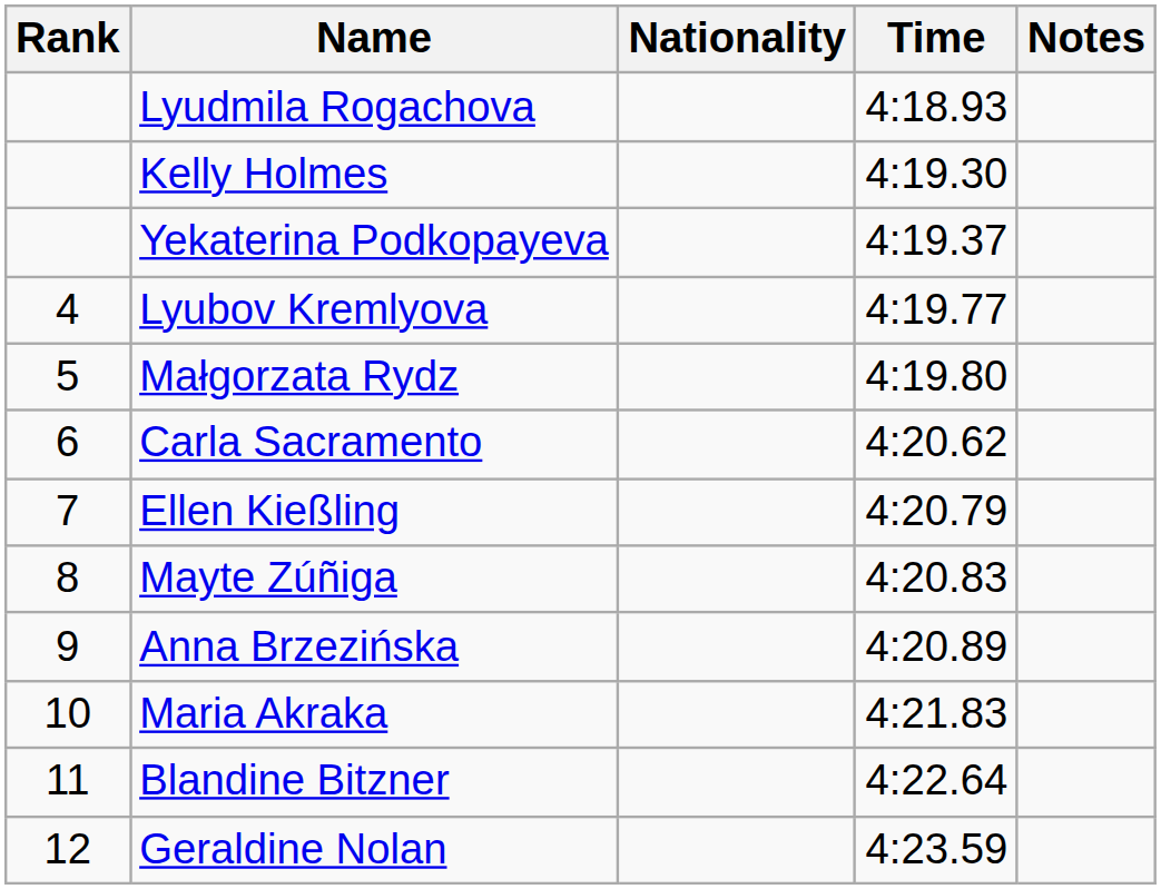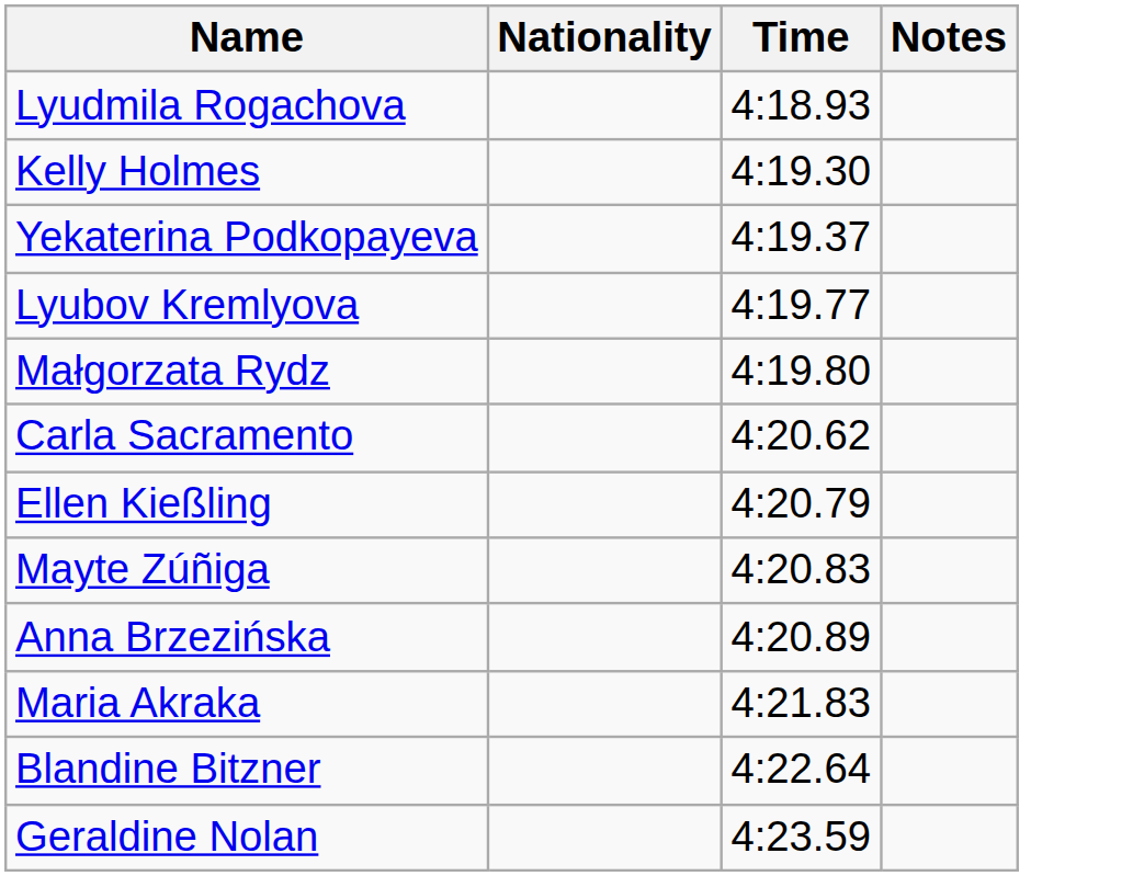 <table class="wikitable sortable" style="text-align:center">
 <tr>
-<th>Rank</th>
 <th>Name</th>
 <th>Nationality</th>
 <th>Time</th>
 <th>Notes</th>
 </tr>
 <tr>
-<td></td>
 <td align=left><a href='#'>Lyudmila Rogachova</a></td>
 <td align=left></td>
 <td>4:18.93</td>
 <td></td>
 </tr>
 <tr>
-<td></td>
 <td align=left><a href='#'>Kelly Holmes</a></td>
 <td align=left></td>
 <td>4:19.30</td>
 <td></td>
 </tr>
 <tr>
-<td></td>
 <td align=left><a href='#'>Yekaterina Podkopayeva</a></td>
 <td align=left></td>
 <td>4:19.37</td>
 <td></td>
 </tr>
 <tr>
-<td>4</td>
 <td align=left><a href='#'>Lyubov Kremlyova</a></td>
 <td align=left></td>
 <td>4:19.77</td>
 <td></td>
 </tr>
 <tr>
-<td>5</td>
 <td align=left><a href='#'>Małgorzata Rydz</a></td>
 <td align=left></td>
 <td>4:19.80</td>
 <td></td>
 </tr>
 <tr>
-<td>6</td>
 <td align=left><a href='#'>Carla Sacramento</a></td>
 <td align=left></td>
 <td>4:20.62</td>
 <td></td>
 </tr>
 <tr>
-<td>7</td>
 <td align=left><a href='#'>Ellen Kießling</a></td>
 <td align=left></td>
 <td>4:20.79</td>
 <td></td>
 </tr>
 <tr>
-<td>8</td>
 <td align=left><a href='#'>Mayte Zúñiga</a></td>
 <td align=left></td>
 <td>4:20.83</td>
 <td></td>
 </tr>
 <tr>
-<td>9</td>
 <td align=left><a href='#'>Anna Brzezińska</a></td>
 <td align=left></td>
 <td>4:20.89</td>
 <td></td>
 </tr>
 <tr>
-<td>10</td>
 <td align=left><a href='#'>Maria Akraka</a></td>
 <td align=left></td>
 <td>4:21.83</td>
 <td></td>
 </tr>
 <tr>
-<td>11</td>
 <td align=left><a href='#'>Blandine Bitzner</a></td>
 <td align=left></td>
 <td>4:22.64</td>
 <td></td>
 </tr>
 <tr>
-<td>12</td>
 <td align=left><a href='#'>Geraldine Nolan</a></td>
 <td align=left></td>
 <td>4:23.59</td>
 <td></td>
 </tr>
 </table>
